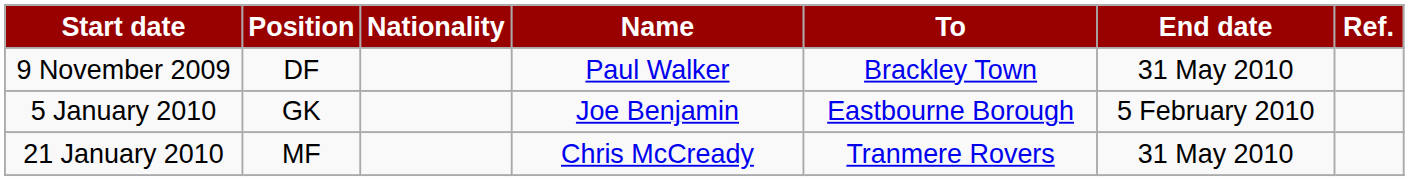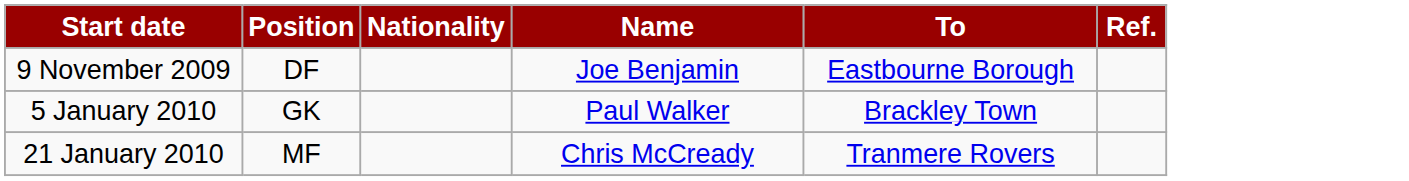 <table class="wikitable"  style="text-align:center; font-size:90%; ">
 <tr>
 <th style="background:#990000; color:white; width:120px;">Start date</th>
 <th style="background:#990000; color:white; width:50px;">Position</th>
 <th style="background:#990000; color:white; width:50px;">Nationality</th>
 <th style="background:#990000; color:white; width:150px;">Name</th>
 <th style="background:#990000; color:white; width:150px;">To</th>
-<th style="background:#990000; color:white; width:120px;">End date</th>
 <th style="background:#990000; color:white; width:30px;">Ref.</th>
 </tr>
 <tr>
 <td>9 November 2009</td>
 <td>DF</td>
 <td></td>
-<td><a href='#'>Paul Walker</a></td>
-<td><a href='#'>Brackley Town</a></td>
-<td>31 May 2010</td>
+<td><a href='#'>Joe Benjamin</a></td>
+<td><a href='#'>Eastbourne Borough</a></td>
 <td align="center"></td>
 </tr>
 <tr>
 <td>5 January 2010</td>
 <td>GK</td>
 <td></td>
-<td><a href='#'>Joe Benjamin</a></td>
-<td><a href='#'>Eastbourne Borough</a></td>
-<td>5 February 2010</td>
+<td><a href='#'>Paul Walker</a></td>
+<td><a href='#'>Brackley Town</a></td>
 <td></td>
 </tr>
 <tr>
 <td>21 January 2010</td>
 <td>MF</td>
 <td></td>
 <td><a href='#'>Chris McCready</a></td>
 <td><a href='#'>Tranmere Rovers</a></td>
-<td>31 May 2010</td>
 <td align="center"></td>
 </tr>
 </table>
